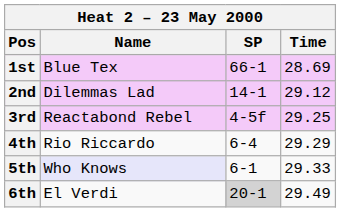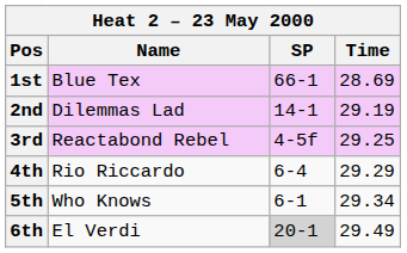 <table class="wikitable">
 <tr>
 <th colspan="6">Heat 2 – 23 May 2000</th>
 </tr>
 <tr>
 <th width=20>Pos</th>
 <th width=150>Name</th>
 <th width=40>SP</th>
 <th width=40>Time</th>
 </tr>
 <tr style="background: #f4caf9;">
 <th>1st</th>
 <td>Blue Tex</td>
 <td>66-1</td>
 <td>28.69</td>
 </tr>
 <tr style="background: #f4caf9;">
 <th>2nd</th>
 <td>Dilemmas Lad</td>
 <td>14-1</td>
-<td>29.12</td>
+<td>29.19</td>
 </tr>
 <tr style="background: #f4caf9;">
 <th>3rd</th>
 <td>Reactabond Rebel</td>
 <td>4-5f</td>
 <td>29.25</td>
 </tr>
 <tr>
 <th>4th</th>
 <td>Rio Riccardo</td>
 <td>6-4</td>
 <td>29.29</td>
 </tr>
 <tr>
 <th>5th</th>
-<td style="background: lavender;">Who Knows</td>
+<td>Who Knows</td>
 <td>6-1</td>
-<td>29.33</td>
+<td>29.34</td>
 </tr>
 <tr>
 <th>6th</th>
 <td>El Verdi</td>
 <td style="background: lightgrey;">20-1</td>
 <td>29.49</td>
 </tr>
 </table>
